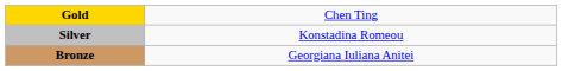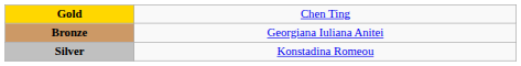 <table class="wikitable" style=" text-align:center; " width="35%">
 <tr>
 <td style="background:gold"><strong>Gold</strong></td>
 <td><a href='#'>Chen Ting</a> <br><small></small></td>
 </tr>
 <tr>
+<td style="background:#cc9966"><strong>Bronze</strong></td>
+<td><a href='#'>Georgiana Iuliana Anitei</a> <br><small></small></td>
+</tr>
+<tr>
 <td style="background:silver"><strong>Silver</strong></td>
 <td><a href='#'>Konstadina Romeou</a><br><small> </small></td>
 </tr>
-<tr>
-<td style="background:#cc9966"><strong>Bronze</strong></td>
-<td><a href='#'>Georgiana Iuliana Anitei</a> <br><small></small></td>
-</tr>
 </table>
